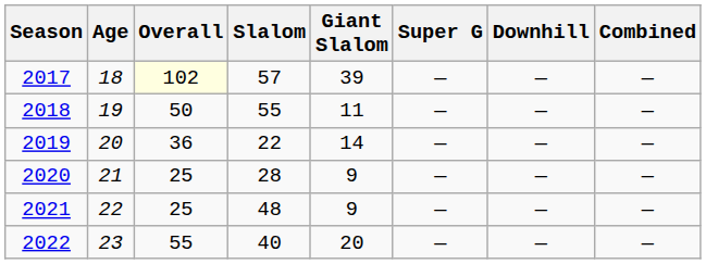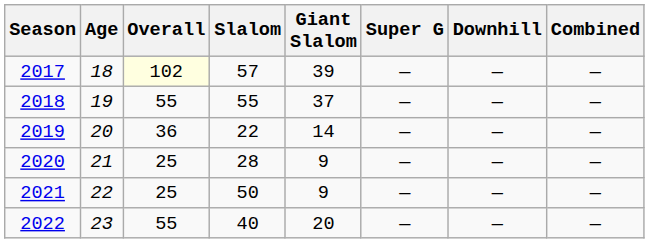 <table class=wikitable style="text-align:center">
 <tr>
 <th>Season</th>
 <th>Age</th>
 <th>Overall</th>
 <th>Slalom</th>
 <th>Giant<br>Slalom</th>
 <th>Super G</th>
 <th>Downhill</th>
 <th>Combined</th>
 </tr>
 <tr>
 <td><a href='#'>2017</a></td>
 <td><em>18</em></td>
 <td style="background: lightyellow;">102</td>
 <td>57</td>
 <td>39</td>
 <td>—</td>
 <td>—</td>
 <td>—</td>
 </tr>
 <tr>
 <td><a href='#'>2018</a></td>
 <td><em>19</em></td>
-<td>50</td>
 <td>55</td>
-<td>11</td>
+<td>55</td>
+<td>37</td>
 <td>—</td>
 <td>—</td>
 <td>—</td>
 </tr>
 <tr>
 <td><a href='#'>2019</a></td>
 <td><em>20</em></td>
 <td>36</td>
 <td>22</td>
 <td>14</td>
 <td>—</td>
 <td>—</td>
 <td>—</td>
 </tr>
 <tr>
 <td><a href='#'>2020</a></td>
 <td><em>21</em></td>
 <td>25</td>
 <td>28</td>
 <td>9</td>
 <td>—</td>
 <td>—</td>
 <td>—</td>
 </tr>
 <tr>
 <td><a href='#'>2021</a></td>
 <td><em>22</em></td>
 <td>25</td>
-<td>48</td>
+<td>50</td>
 <td>9</td>
 <td>—</td>
 <td>—</td>
 <td>—</td>
 </tr>
 <tr>
 <td><a href='#'>2022</a></td>
 <td><em>23</em></td>
 <td>55</td>
 <td>40</td>
 <td>20</td>
 <td>—</td>
 <td>—</td>
 <td>—</td>
 </tr>
 </table>
